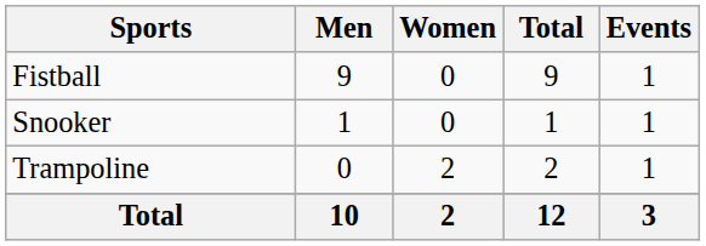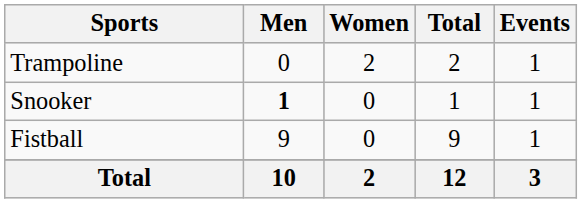 <table class="wikitable sortable" style="text-align:center;">
 <tr>
 <th width=150>Sports</th>
 <th width=45>Men</th>
 <th width=45>Women</th>
 <th width=45>Total</th>
 <th width=45>Events</th>
 </tr>
 <tr>
-<td align=left>Fistball</td>
-<td>9</td>
+<td align=left>Trampoline</td>
 <td>0</td>
-<td>9</td>
+<td>2</td>
+<td>2</td>
 <td>1</td>
 </tr>
 <tr>
 <td align=left>Snooker</td>
-<td>1</td>
+<td><strong>1</strong></td>
 <td>0</td>
 <td>1</td>
 <td>1</td>
 </tr>
 <tr>
-<td align=left>Trampoline</td>
+<td align=left>Fistball</td>
+<td>9</td>
 <td>0</td>
-<td>2</td>
-<td>2</td>
+<td>9</td>
 <td>1</td>
 </tr>
 <tr>
 </tr>
 <tr class="sortbottom">
 <th>Total</th>
 <th>10</th>
 <th>2</th>
 <th>12</th>
 <th>3</th>
 </tr>
 </table>
